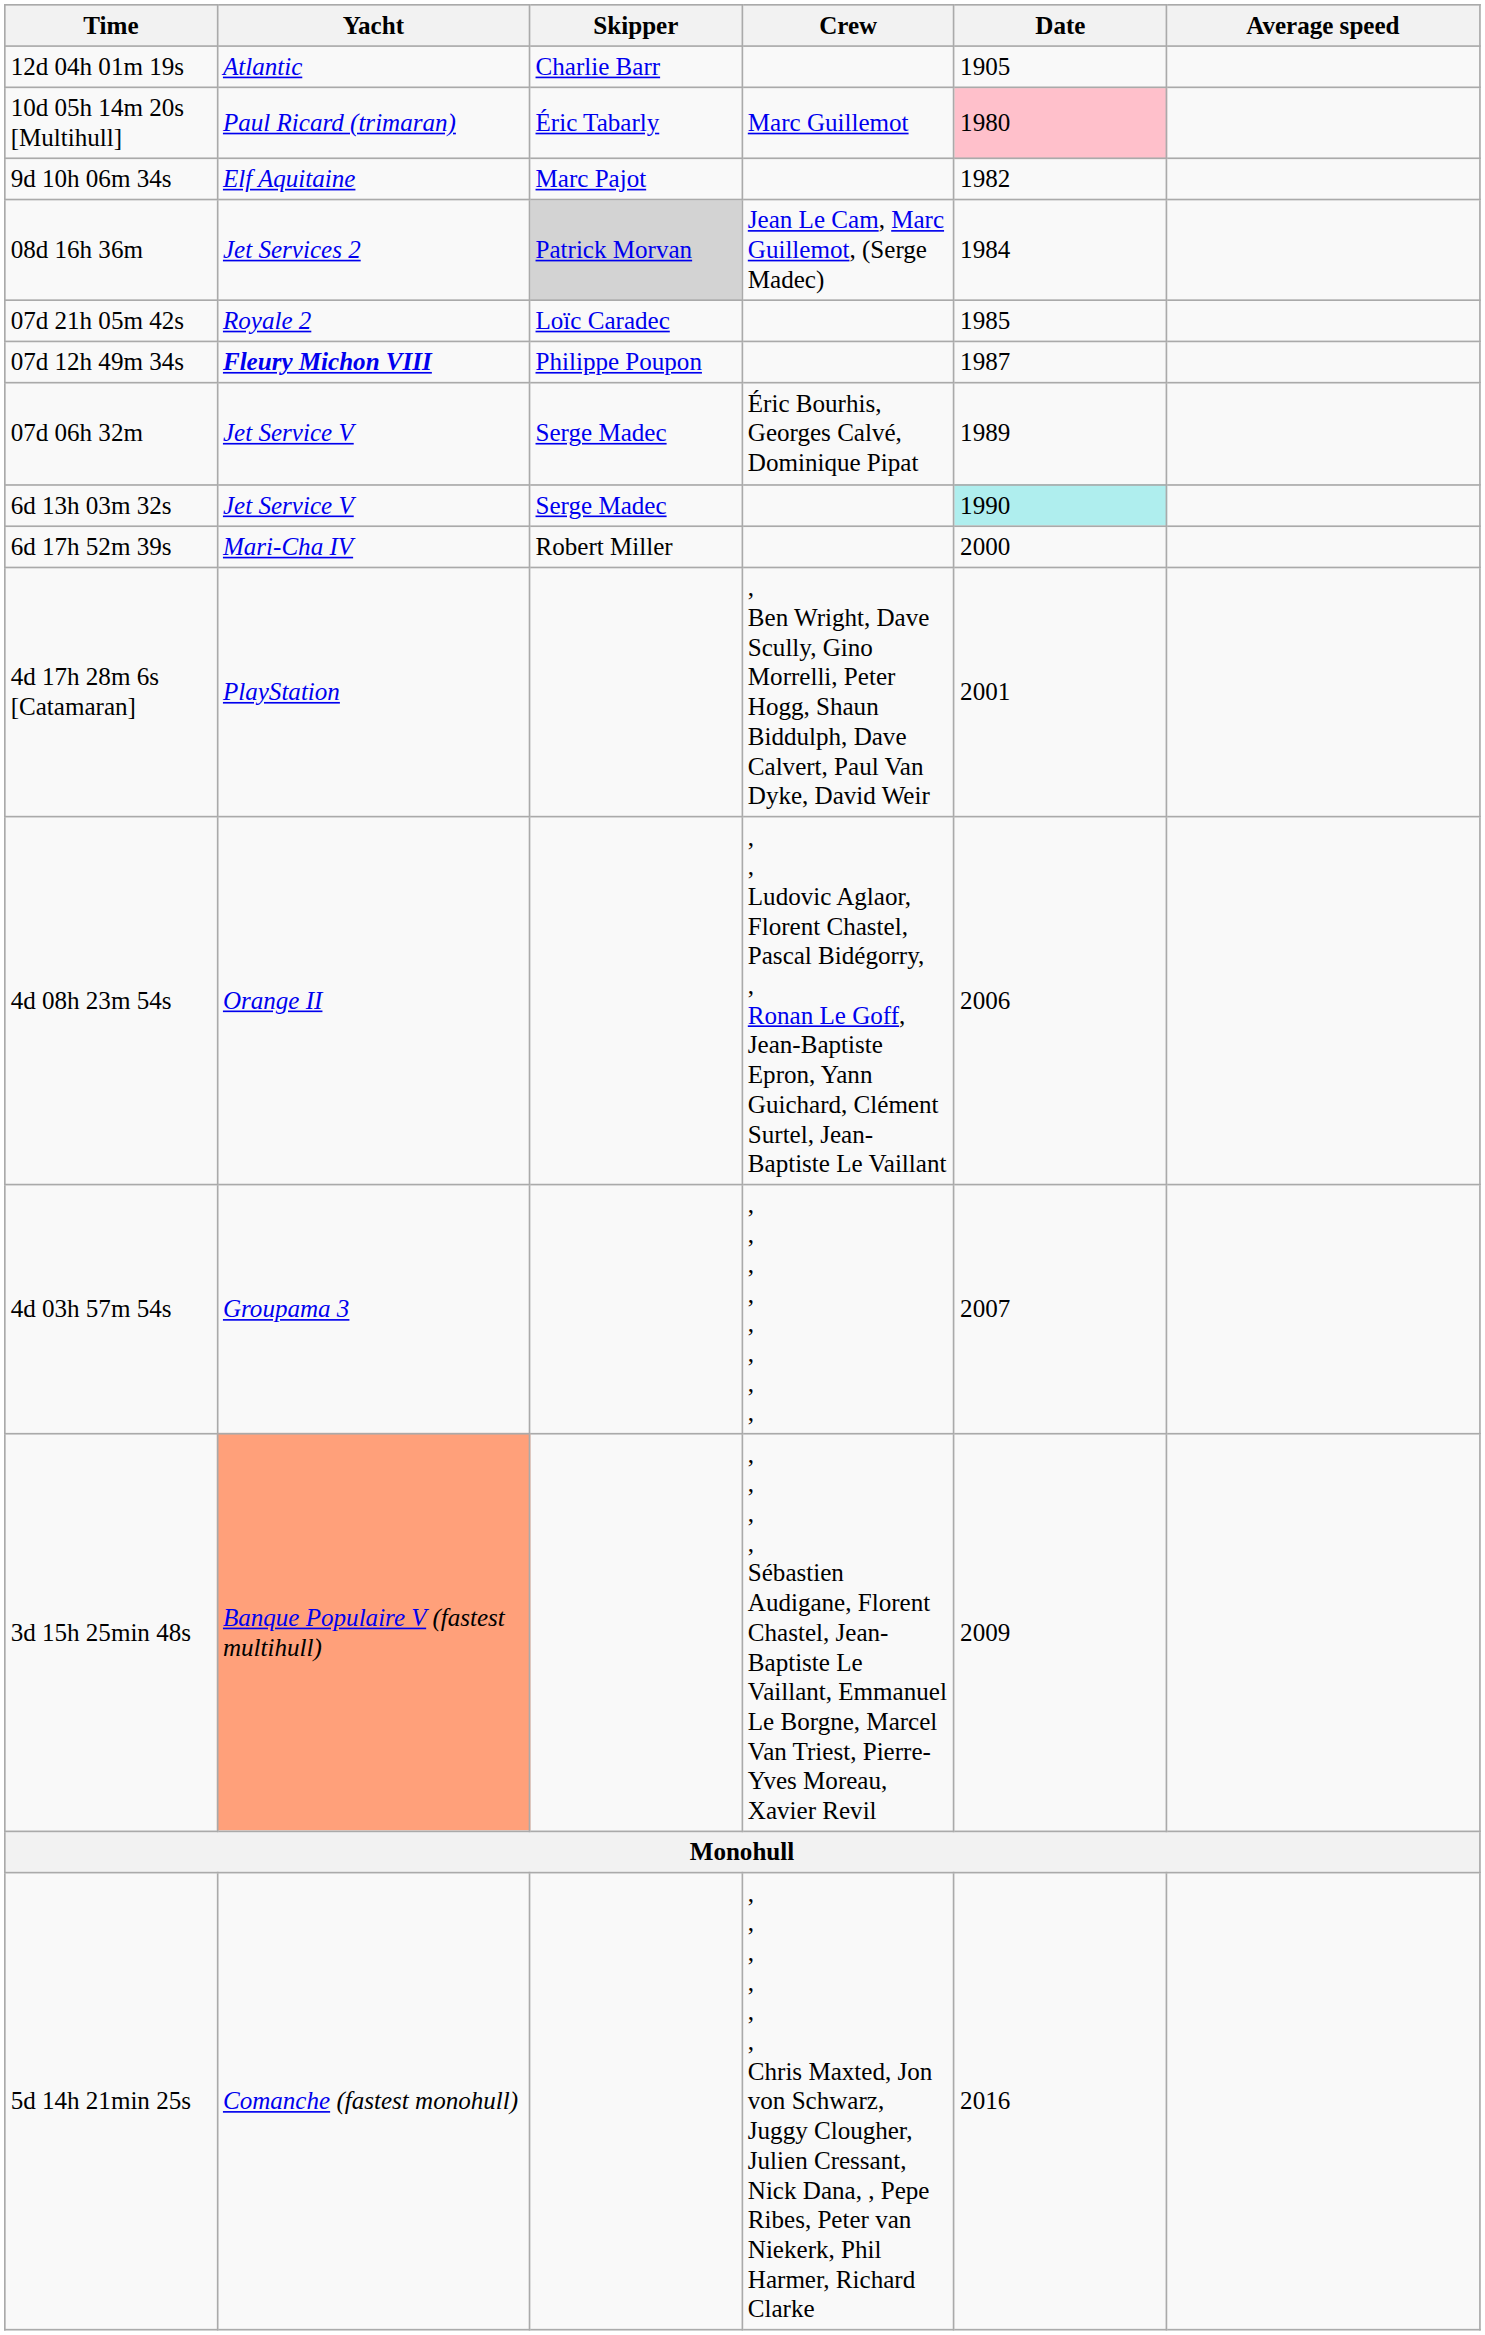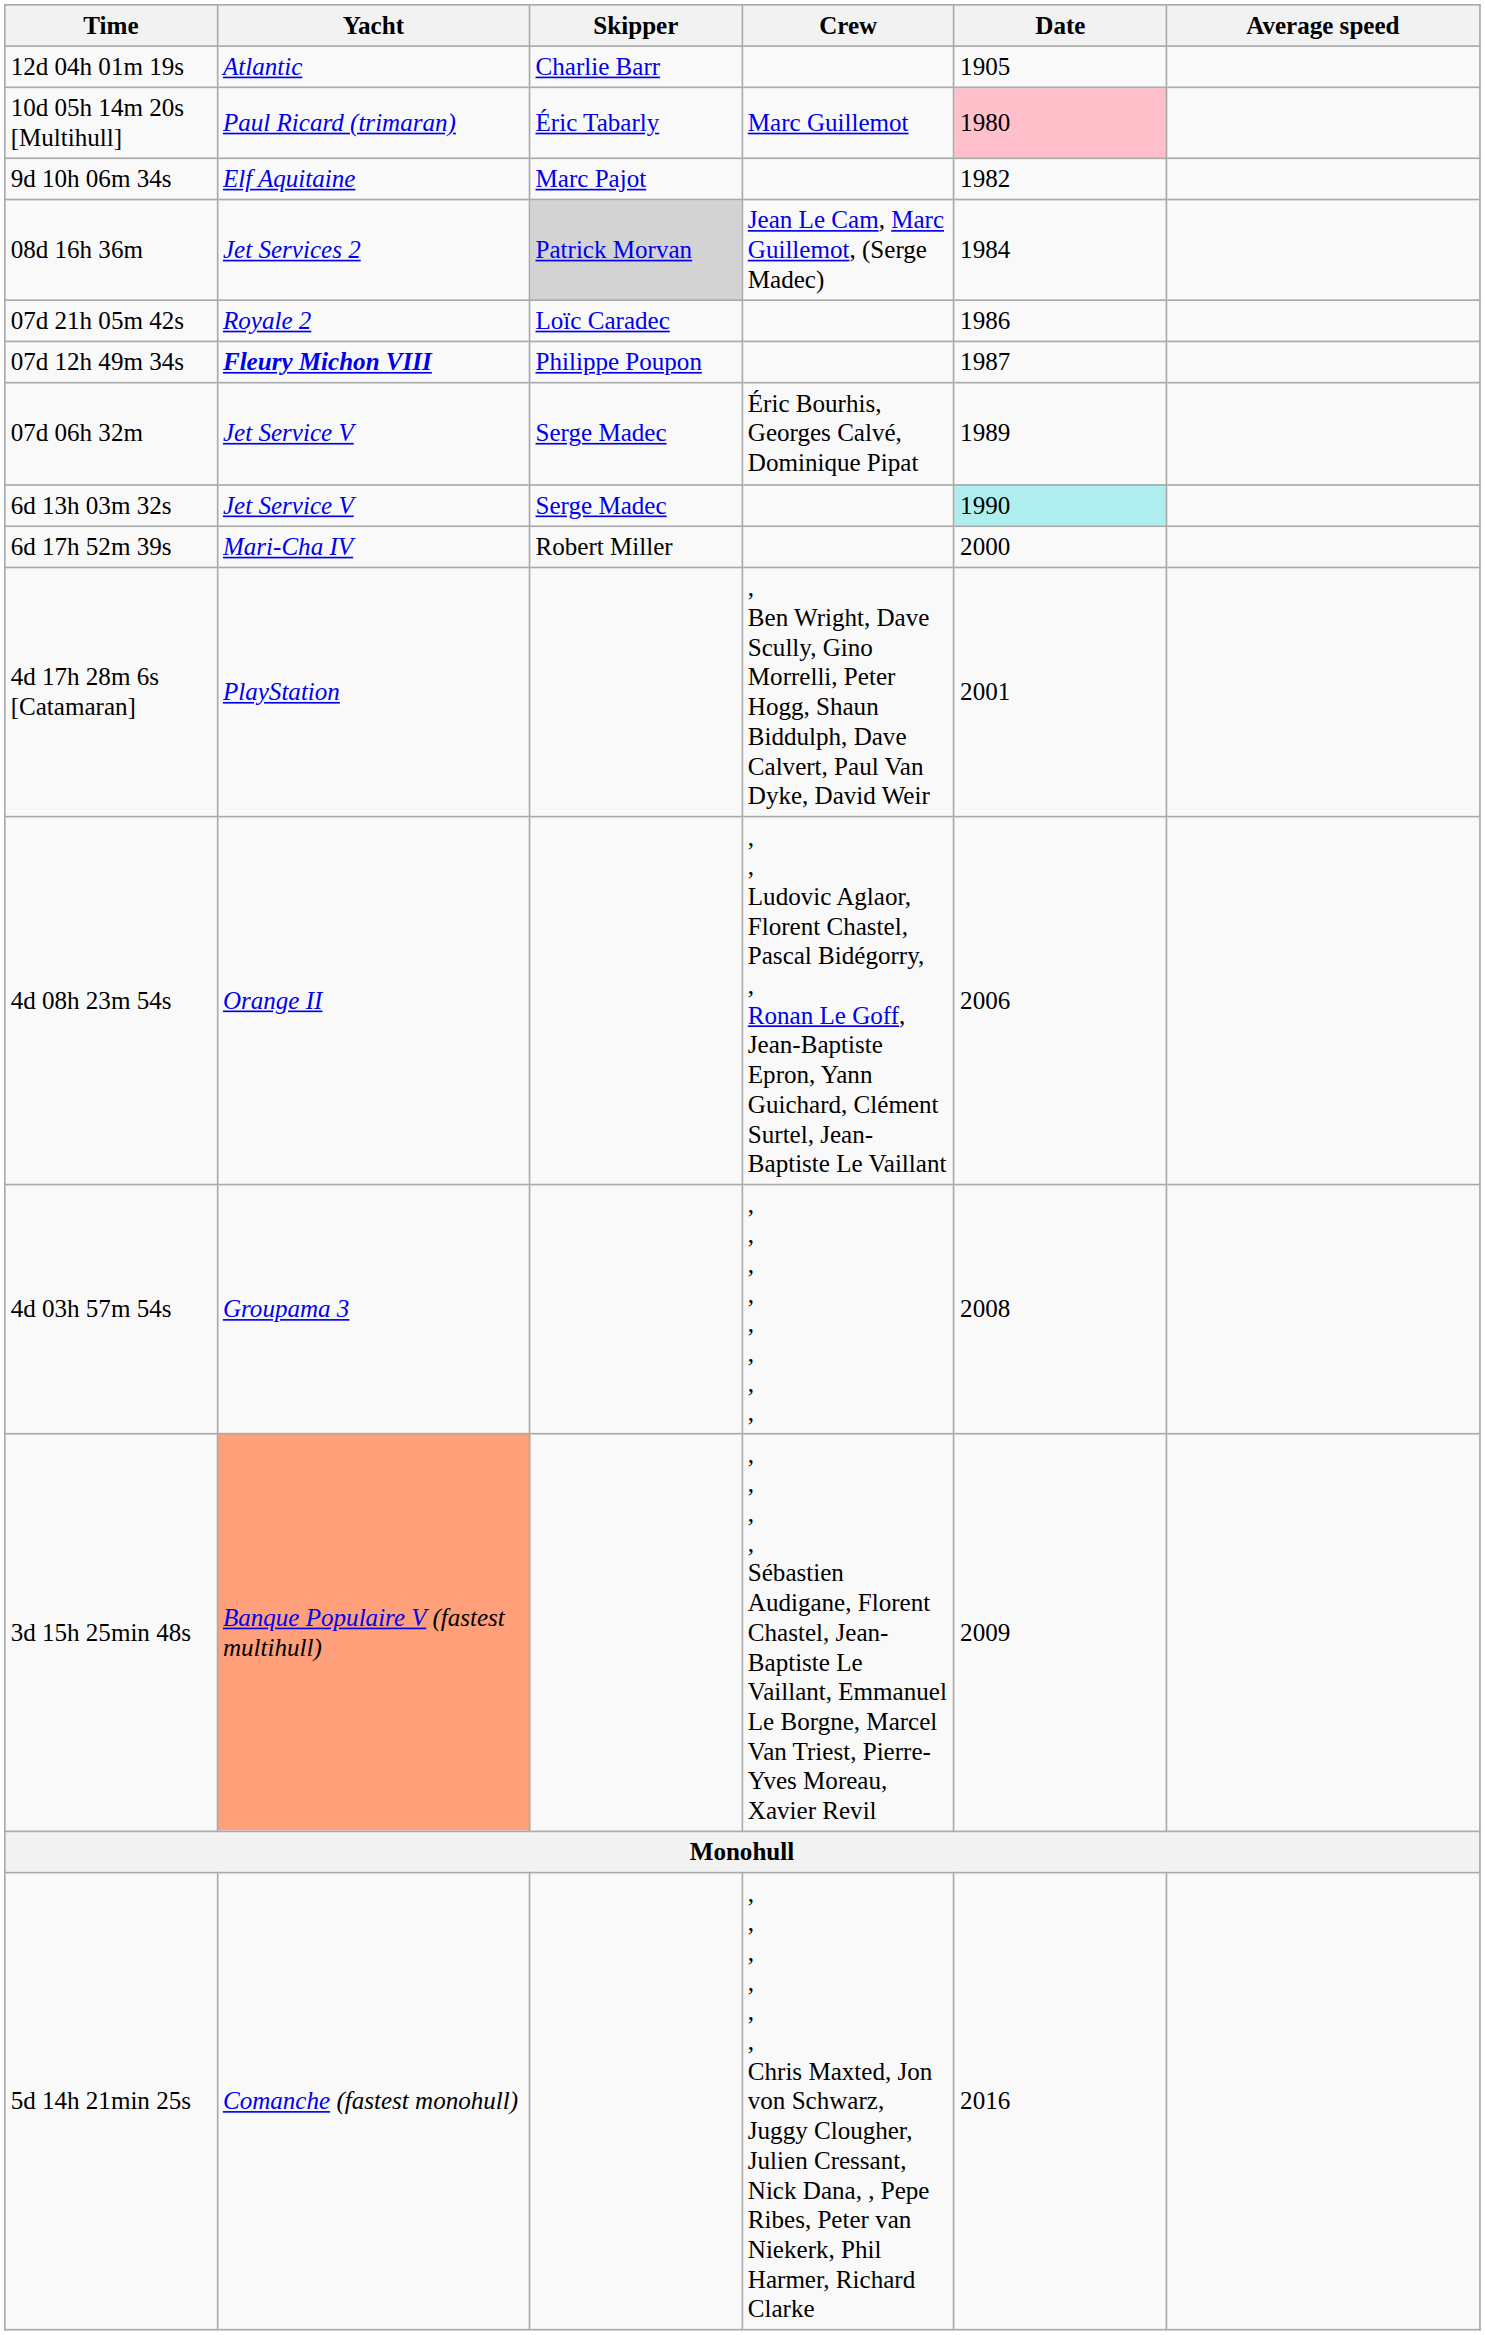 <table class="wikitable" style="font-size: 95%;">
 <tr>
 <th style="width:8em">Time</th>
 <th style="width:12em">Yacht</th>
 <th style="width:8em">Skipper</th>
 <th style="width:8em">Crew</th>
 <th style="width:8em">Date</th>
 <th style="width:12em">Average speed</th>
 </tr>
 <tr>
 <td>12d 04h 01m 19s</td>
 <td> <em><a href='#'>Atlantic</a></em></td>
 <td><a href='#'>Charlie Barr</a></td>
 <td></td>
 <td>1905</td>
 <td></td>
 </tr>
 <tr>
 <td>10d 05h 14m 20s [Multihull]</td>
 <td> <em><a href='#'>Paul Ricard (trimaran)</a></em></td>
 <td><a href='#'>Éric Tabarly</a></td>
 <td><a href='#'>Marc Guillemot</a></td>
 <td style="background: pink;">1980</td>
 <td></td>
 </tr>
 <tr>
 <td>9d 10h 06m 34s</td>
 <td> <em><a href='#'>Elf Aquitaine</a></em></td>
 <td><a href='#'>Marc Pajot</a></td>
 <td></td>
 <td>1982</td>
 <td></td>
 </tr>
 <tr>
 <td>08d 16h 36m</td>
 <td> <em><a href='#'>Jet Services 2</a></em></td>
 <td style="background: lightgrey;"><a href='#'>Patrick Morvan</a></td>
 <td><a href='#'>Jean Le Cam</a>, <a href='#'>Marc Guillemot</a>, (Serge Madec)</td>
 <td>1984</td>
 <td></td>
 </tr>
 <tr>
 <td>07d 21h 05m 42s</td>
 <td> <em><a href='#'>Royale 2</a></em></td>
 <td><a href='#'>Loïc Caradec</a></td>
 <td></td>
-<td>1985</td>
+<td>1986</td>
 <td></td>
 </tr>
 <tr>
 <td>07d 12h 49m 34s</td>
 <td><strong> <em><a href='#'>Fleury Michon VIII</a></em></strong></td>
 <td><a href='#'>Philippe Poupon</a></td>
 <td></td>
 <td>1987</td>
 <td></td>
 </tr>
 <tr>
 <td>07d 06h 32m</td>
 <td> <em><a href='#'>Jet Service V</a></em></td>
 <td><a href='#'>Serge Madec</a></td>
 <td>Éric Bourhis, Georges Calvé, Dominique Pipat</td>
 <td>1989</td>
 <td></td>
 </tr>
 <tr>
 <td>6d 13h 03m 32s</td>
 <td> <em><a href='#'>Jet Service V</a></em></td>
 <td><a href='#'>Serge Madec</a></td>
 <td></td>
 <td style="background: paleturquoise;">1990</td>
 <td></td>
 </tr>
 <tr>
 <td>6d 17h 52m 39s</td>
 <td><em><a href='#'>Mari-Cha IV</a></em></td>
 <td>Robert Miller</td>
 <td></td>
 <td>2000</td>
 <td></td>
 </tr>
 <tr>
 <td>4d 17h 28m 6s [Catamaran]</td>
 <td><em><a href='#'>PlayStation</a></em></td>
 <td></td>
 <td>,<br>Ben Wright, Dave Scully, Gino Morrelli, Peter Hogg, Shaun Biddulph, Dave Calvert, Paul Van Dyke, David Weir</td>
 <td>2001</td>
 <td></td>
 </tr>
 <tr>
 <td>4d 08h 23m 54s</td>
 <td><em><a href='#'>Orange II</a></em></td>
 <td></td>
 <td>,<br>,<br>Ludovic Aglaor, Florent Chastel, Pascal Bidégorry,<br>,<br><a href='#'>Ronan Le Goff</a>, Jean-Baptiste Epron, Yann Guichard, Clément Surtel, Jean-Baptiste Le Vaillant</td>
 <td>2006</td>
 <td></td>
 </tr>
 <tr>
 <td>4d 03h 57m 54s</td>
 <td><em><a href='#'>Groupama 3</a></em></td>
 <td></td>
 <td>,<br>,<br>,<br>,<br>,<br>,<br>,<br>,<br></td>
-<td>2007</td>
+<td>2008</td>
 <td></td>
 </tr>
 <tr>
 <td>3d 15h 25min 48s</td>
 <td style="background: lightsalmon;"><em><a href='#'>Banque Populaire V</a> (fastest multihull)</em></td>
 <td></td>
 <td>,<br>,<br>,<br>,<br>Sébastien Audigane, Florent Chastel, Jean-Baptiste Le Vaillant, Emmanuel Le Borgne, Marcel Van Triest, Pierre-Yves Moreau, Xavier Revil</td>
 <td>2009</td>
 <td></td>
 </tr>
 <tr>
 <th colspan=8>Monohull</th>
 </tr>
 <tr>
 <td>5d 14h 21min 25s</td>
 <td><em><a href='#'>Comanche</a> (fastest monohull)</em></td>
 <td></td>
 <td>,<br>,<br>,<br>, <br>, <br>, <br>Chris Maxted, Jon von Schwarz, Juggy Clougher, Julien Cressant, Nick Dana, , Pepe Ribes, Peter van Niekerk, Phil Harmer, Richard Clarke</td>
 <td>2016</td>
 <td></td>
 </tr>
 </table>
